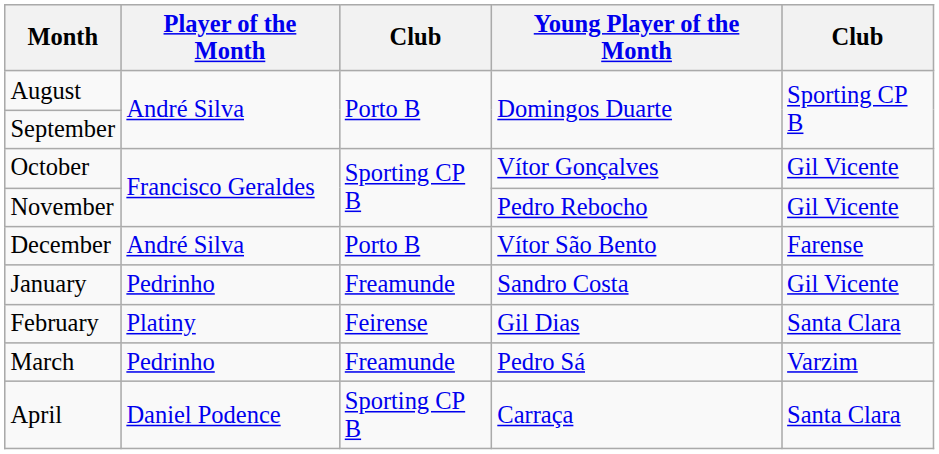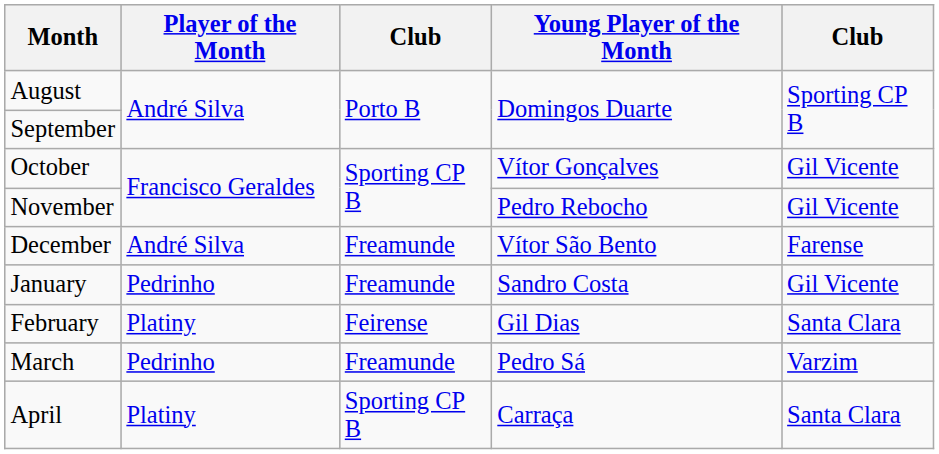 <table class="wikitable">
 <tr>
 <th>Month</th>
 <th><a href='#'>Player of the Month</a></th>
 <th>Club</th>
 <th><a href='#'>Young Player of the Month</a></th>
 <th>Club</th>
 </tr>
 <tr>
 <td>August</td>
 <td rowspan=2> <a href='#'>André Silva</a></td>
 <td rowspan=2><a href='#'>Porto B</a></td>
 <td rowspan=2> <a href='#'>Domingos Duarte</a></td>
 <td rowspan=2><a href='#'>Sporting CP B</a></td>
 </tr>
 <tr>
 <td>September</td>
 </tr>
 <tr>
 <td>October</td>
 <td rowspan=2> <a href='#'>Francisco Geraldes</a></td>
 <td rowspan=2><a href='#'>Sporting CP B</a></td>
 <td> <a href='#'>Vítor Gonçalves</a></td>
 <td><a href='#'>Gil Vicente</a></td>
 </tr>
 <tr>
 <td>November</td>
 <td> <a href='#'>Pedro Rebocho</a></td>
 <td><a href='#'>Gil Vicente</a></td>
 </tr>
 <tr>
 <td>December</td>
 <td> <a href='#'>André Silva</a></td>
-<td><a href='#'>Porto B</a></td>
+<td><a href='#'>Freamunde</a></td>
 <td> <a href='#'>Vítor São Bento</a></td>
 <td><a href='#'>Farense</a></td>
 </tr>
 <tr>
 <td>January</td>
 <td> <a href='#'>Pedrinho</a></td>
 <td><a href='#'>Freamunde</a></td>
 <td> <a href='#'>Sandro Costa</a></td>
 <td><a href='#'>Gil Vicente</a></td>
 </tr>
 <tr>
 <td>February</td>
 <td> <a href='#'>Platiny</a></td>
 <td><a href='#'>Feirense</a></td>
 <td> <a href='#'>Gil Dias</a></td>
 <td><a href='#'>Santa Clara</a></td>
 </tr>
 <tr>
 <td>March</td>
 <td> <a href='#'>Pedrinho</a></td>
 <td><a href='#'>Freamunde</a></td>
 <td> <a href='#'>Pedro Sá</a></td>
 <td><a href='#'>Varzim</a></td>
 </tr>
 <tr>
 <td>April</td>
-<td> <a href='#'>Daniel Podence</a></td>
+<td> <a href='#'>Platiny</a></td>
 <td><a href='#'>Sporting CP B</a></td>
 <td> <a href='#'>Carraça</a></td>
 <td><a href='#'>Santa Clara</a></td>
 </tr>
 </table>
